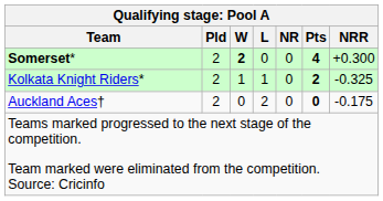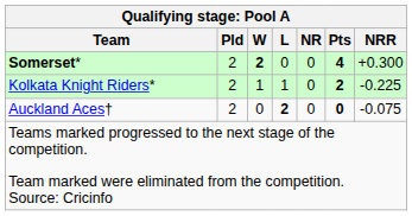 <table class="wikitable" style="text-align:center;">
 <tr>
 <th colspan="8">Qualifying stage: Pool A</th>
 </tr>
 <tr>
 <th width=225>Team</th>
 <th width=20 abbr="Played">Pld</th>
 <th width=20 abbr="Won">W</th>
 <th width=20 abbr="Lost">L</th>
 <th width=20 abbr="No Result">NR</th>
 <th width=20 abbr="Points">Pts</th>
 <th width=20 abbr="Net run rate">NRR</th>
 </tr>
 <tr style="background:#ccffcc;">
 <td align=left> <strong>Somerset</strong>*</td>
 <td>2</td>
 <td><strong>2</strong></td>
 <td>0</td>
 <td>0</td>
 <td><strong>4</strong></td>
 <td>+0.300</td>
 </tr>
 <tr style="background:#ccffcc;">
 <td align=left> <a href='#'>Kolkata Knight Riders</a>*</td>
 <td>2</td>
 <td>1</td>
 <td>1</td>
 <td>0</td>
 <td><strong>2</strong></td>
-<td>-0.325</td>
+<td>-0.225</td>
 </tr>
 <tr>
 <td align=left> <a href='#'>Auckland Aces</a>†</td>
 <td>2</td>
 <td>0</td>
-<td>2</td>
+<td><strong>2</strong></td>
 <td>0</td>
 <td><strong>0</strong></td>
-<td>-0.175</td>
+<td>-0.075</td>
 </tr>
 <tr>
 <td colspan="8" align="left">Teams marked  progressed to the next stage of the competition.<br><br>Team marked  were eliminated from the competition.<br>Source: Cricinfo</td>
 </tr>
 </table>
